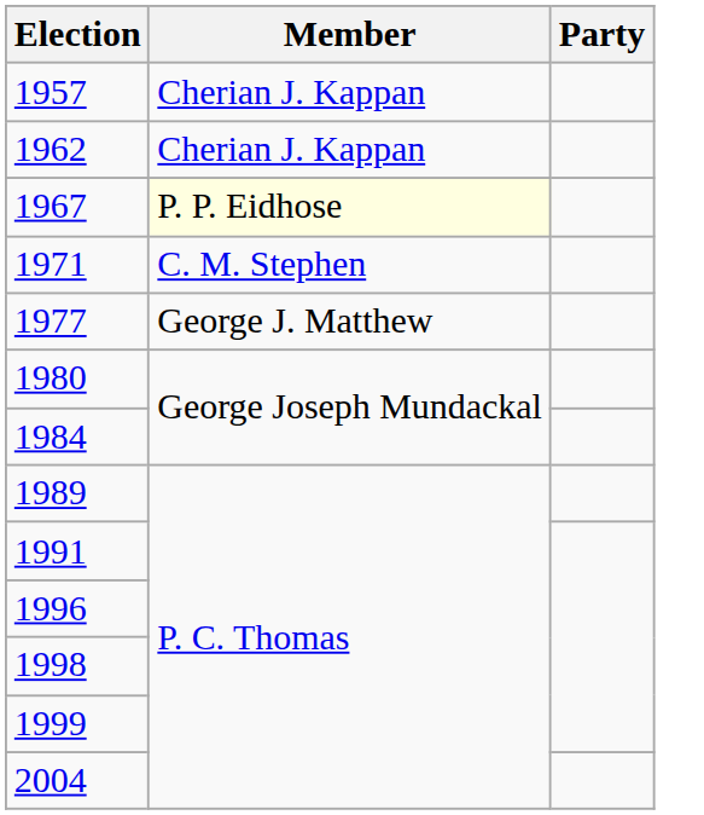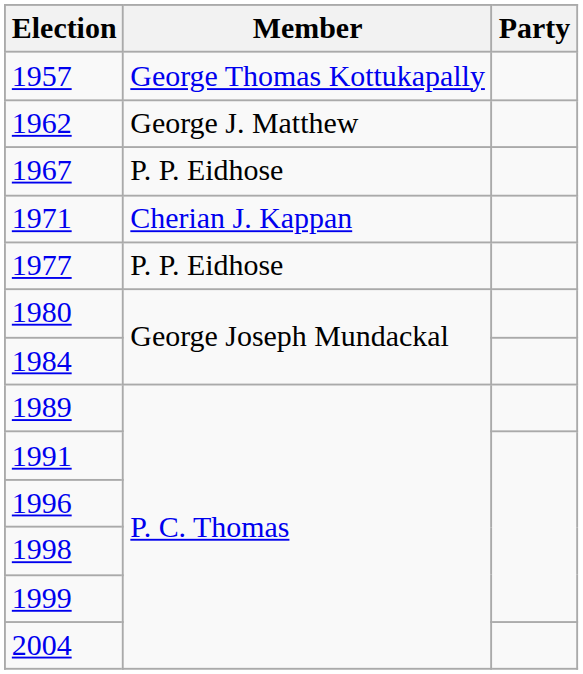 <table class="wikitable sortable">
 <tr>
 <th>Election</th>
 <th>Member</th>
 <th colspan=2>Party</th>
 </tr>
 <tr>
 <td><a href='#'>1957</a></td>
+<td><a href='#'>George Thomas Kottukapally</a></td>
+<td></td>
+</tr>
+<tr>
+<td><a href='#'>1962</a></td>
+<td>George  J. Matthew</td>
+</tr>
+<tr>
+<td><a href='#'>1967</a></td>
+<td>P. P. Eidhose</td>
+<td></td>
+</tr>
+<tr>
+<td><a href='#'>1971</a></td>
 <td><a href='#'>Cherian J. Kappan</a></td>
 <td></td>
 </tr>
 <tr>
-<td><a href='#'>1962</a></td>
-<td><a href='#'>Cherian J. Kappan</a></td>
-</tr>
-<tr>
-<td><a href='#'>1967</a></td>
-<td style="background: lightyellow;">P. P. Eidhose</td>
-<td></td>
-</tr>
-<tr>
-<td><a href='#'>1971</a></td>
-<td><a href='#'>C. M. Stephen</a></td>
-<td></td>
-</tr>
-<tr>
 <td><a href='#'>1977</a></td>
-<td>George  J. Matthew</td>
+<td>P. P. Eidhose</td>
 <td></td>
 </tr>
 <tr>
 <td><a href='#'>1980</a></td>
 <td rowspan=2>George Joseph Mundackal</td>
 <td></td>
 </tr>
 <tr>
 <td><a href='#'>1984</a></td>
 <td></td>
 </tr>
 <tr>
 <td><a href='#'>1989</a></td>
 <td rowspan=6><a href='#'>P. C. Thomas</a></td>
 <td></td>
 </tr>
 <tr>
 <td><a href='#'>1991</a></td>
 </tr>
 <tr>
 <td><a href='#'>1996</a></td>
 </tr>
 <tr>
 <td><a href='#'>1998</a></td>
 </tr>
 <tr>
 <td><a href='#'>1999</a></td>
 </tr>
 <tr>
 <td><a href='#'>2004</a></td>
 <td></td>
 </tr>
 </table>
